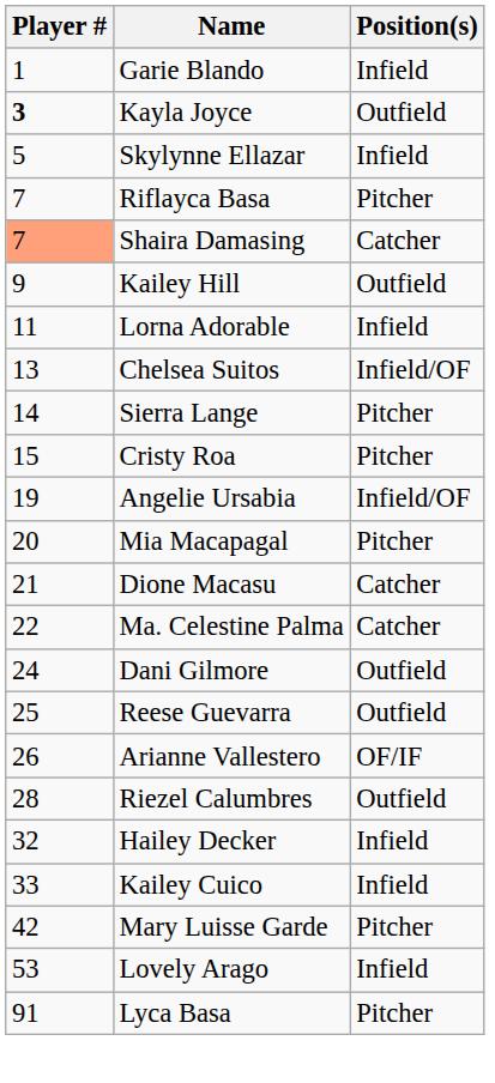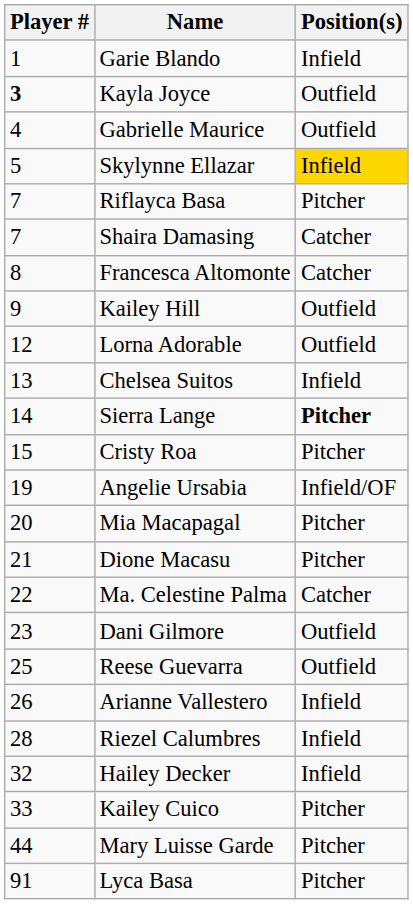 <table class="wikitable">
 <tr>
 <th>Player #</th>
 <th>Name<span></span></th>
 <th>Position(s)<span></span></th>
 </tr>
 <tr>
 <td>1</td>
 <td>Garie Blando</td>
 <td>Infield</td>
 </tr>
 <tr>
 <td><strong>3</strong></td>
 <td>Kayla Joyce</td>
 <td>Outfield</td>
 </tr>
 <tr>
+<td>4</td>
+<td>Gabrielle Maurice</td>
+<td>Outfield</td>
+</tr>
+<tr>
 <td>5</td>
 <td>Skylynne Ellazar</td>
-<td>Infield</td>
+<td style="background: gold;">Infield</td>
 </tr>
 <tr>
 <td>7</td>
 <td>Riflayca Basa</td>
 <td>Pitcher</td>
 </tr>
 <tr>
-<td style="background: lightsalmon;">7</td>
+<td>7</td>
 <td>Shaira Damasing</td>
+<td>Catcher</td>
+</tr>
+<tr>
+<td>8</td>
+<td>Francesca Altomonte</td>
 <td>Catcher</td>
 </tr>
 <tr>
 <td>9</td>
 <td>Kailey Hill</td>
 <td>Outfield</td>
 </tr>
 <tr>
-<td>11</td>
+<td>12</td>
 <td>Lorna Adorable</td>
-<td>Infield</td>
+<td>Outfield</td>
 </tr>
 <tr>
 <td>13</td>
 <td>Chelsea Suitos</td>
-<td>Infield/OF</td>
+<td>Infield</td>
 </tr>
 <tr>
 <td>14</td>
 <td>Sierra Lange</td>
-<td>Pitcher</td>
+<td><strong>Pitcher</strong></td>
 </tr>
 <tr>
 <td>15</td>
 <td>Cristy Roa</td>
 <td>Pitcher</td>
 </tr>
 <tr>
 <td>19</td>
 <td>Angelie Ursabia</td>
 <td>Infield/OF</td>
 </tr>
 <tr>
 <td>20</td>
 <td>Mia Macapagal</td>
 <td>Pitcher</td>
 </tr>
 <tr>
 <td>21</td>
 <td>Dione Macasu</td>
-<td>Catcher</td>
+<td>Pitcher</td>
 </tr>
 <tr>
 <td>22</td>
 <td>Ma. Celestine Palma</td>
 <td>Catcher</td>
 </tr>
 <tr>
-<td>24</td>
+<td>23</td>
 <td>Dani Gilmore</td>
 <td>Outfield</td>
 </tr>
 <tr>
 <td>25</td>
 <td>Reese Guevarra</td>
 <td>Outfield</td>
 </tr>
 <tr>
 <td>26</td>
 <td>Arianne Vallestero</td>
-<td>OF/IF</td>
+<td>Infield</td>
 </tr>
 <tr>
 <td>28</td>
 <td>Riezel Calumbres</td>
-<td>Outfield</td>
+<td>Infield</td>
 </tr>
 <tr>
 <td>32</td>
 <td>Hailey Decker</td>
 <td>Infield</td>
 </tr>
 <tr>
 <td>33</td>
 <td>Kailey Cuico</td>
-<td>Infield</td>
-</tr>
-<tr>
-<td>42</td>
-<td>Mary Luisse Garde</td>
 <td>Pitcher</td>
 </tr>
 <tr>
-<td>53</td>
-<td>Lovely Arago</td>
-<td>Infield</td>
+<td>44</td>
+<td>Mary Luisse Garde</td>
+<td>Pitcher</td>
 </tr>
 <tr>
 <td>91</td>
 <td>Lyca Basa</td>
 <td>Pitcher</td>
 </tr>
 </table>
